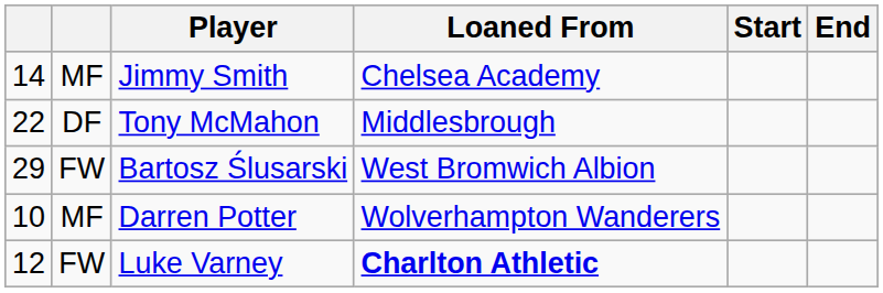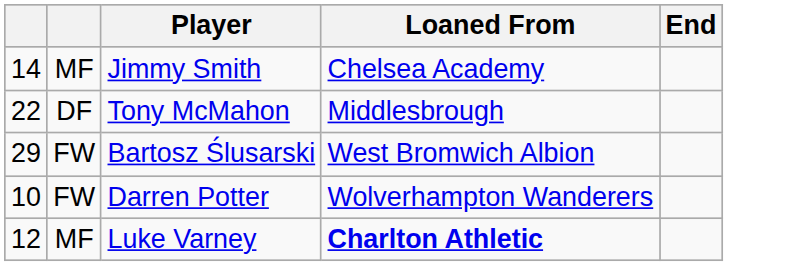 <table class="wikitable plainrowheaders sortable">
 <tr>
 <th></th>
 <th></th>
 <th>Player</th>
 <th>Loaned From</th>
-<th scope=col>Start</th>
 <th>End</th>
 </tr>
 <tr>
 <td align=center>14</td>
 <td align=center>MF</td>
 <td> <a href='#'>Jimmy Smith</a></td>
 <td> <a href='#'>Chelsea Academy</a></td>
 <td></td>
-<td></td>
 </tr>
 <tr>
 <td align=center>22</td>
 <td align=center>DF</td>
 <td> <a href='#'>Tony McMahon</a></td>
 <td> <a href='#'>Middlesbrough</a></td>
-<td></td>
 <td></td>
 </tr>
 <tr>
 <td align=center>29</td>
 <td align=center>FW</td>
 <td> <a href='#'>Bartosz Ślusarski</a></td>
 <td> <a href='#'>West Bromwich Albion</a></td>
 <td></td>
-<td></td>
 </tr>
 <tr>
 <td align=center>10</td>
-<td align=center>MF</td>
+<td align=center>FW</td>
 <td> <a href='#'>Darren Potter</a></td>
 <td> <a href='#'>Wolverhampton Wanderers</a></td>
-<td></td>
 <td></td>
 </tr>
 <tr>
 <td align=center>12</td>
-<td align=center>FW</td>
+<td align=center>MF</td>
 <td> <a href='#'>Luke Varney</a></td>
 <td><strong> <a href='#'>Charlton Athletic</a></strong></td>
 <td></td>
-<td></td>
 </tr>
 </table>
